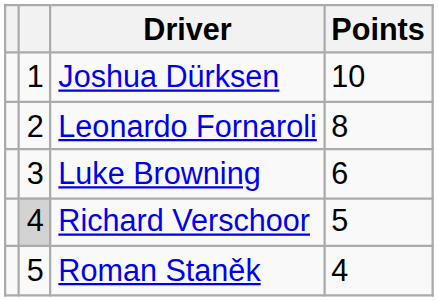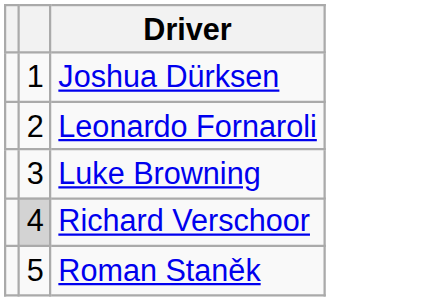 <table class="wikitable" style="font-size: 85%;">
 <tr>
 <th></th>
 <th></th>
 <th>Driver</th>
-<th>Points</th>
 </tr>
 <tr>
 <td align="left"></td>
 <td align="center">1</td>
 <td> <a href='#'>Joshua Dürksen</a></td>
-<td>10</td>
 </tr>
 <tr>
 <td align="left"></td>
 <td align="center">2</td>
 <td> <a href='#'>Leonardo Fornaroli</a></td>
-<td>8</td>
 </tr>
 <tr>
 <td align="left"></td>
 <td align="center">3</td>
 <td> <a href='#'>Luke Browning</a></td>
-<td>6</td>
 </tr>
 <tr>
 <td align="left"></td>
 <td align="center" style="background: lightgrey;">4</td>
 <td> <a href='#'>Richard Verschoor</a></td>
-<td>5</td>
 </tr>
 <tr>
 <td align="left"></td>
 <td align="center">5</td>
 <td> <a href='#'>Roman Staněk</a></td>
-<td>4</td>
 </tr>
 </table>
